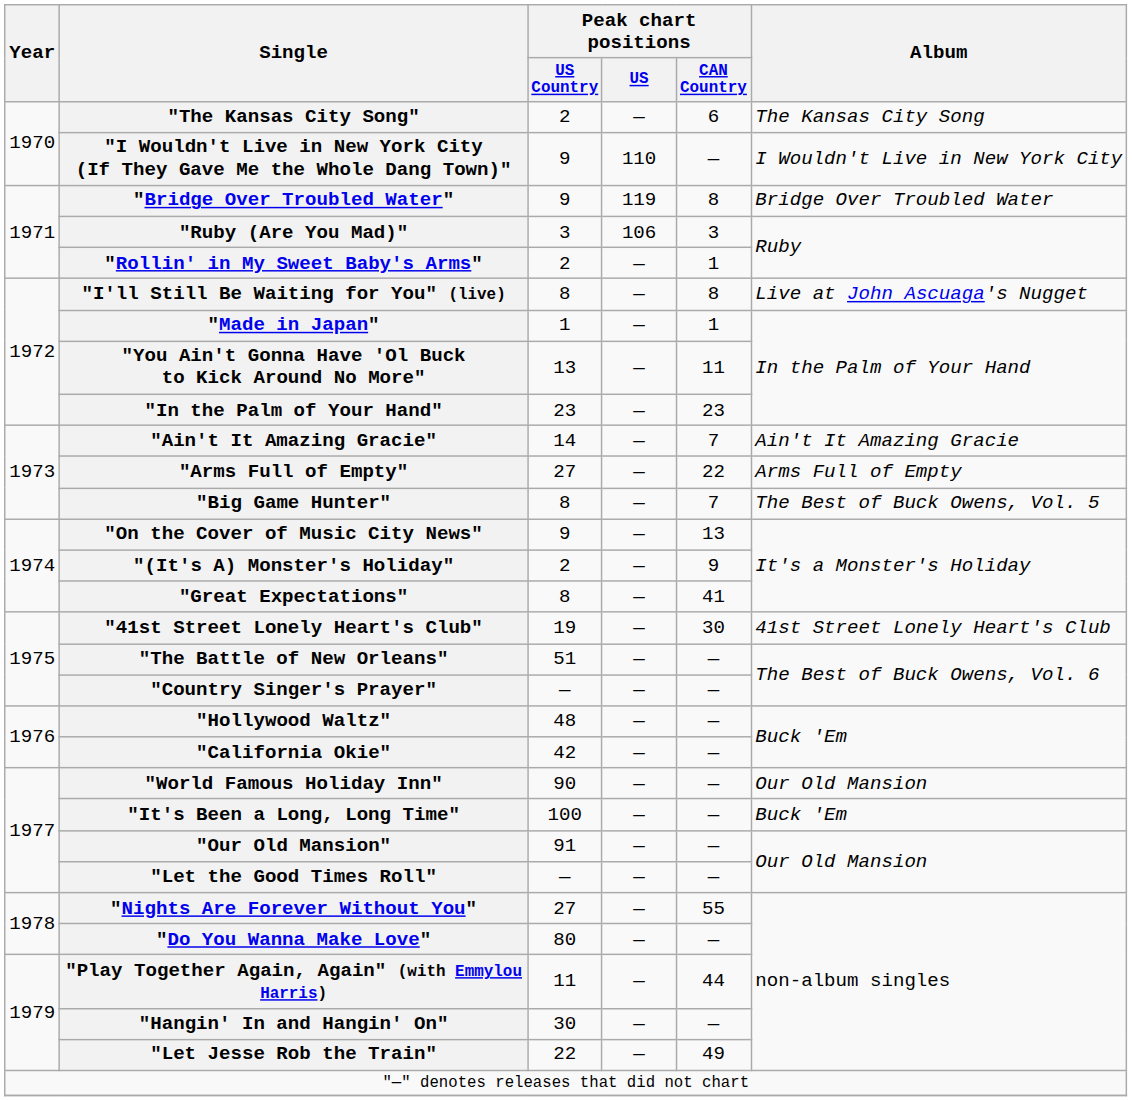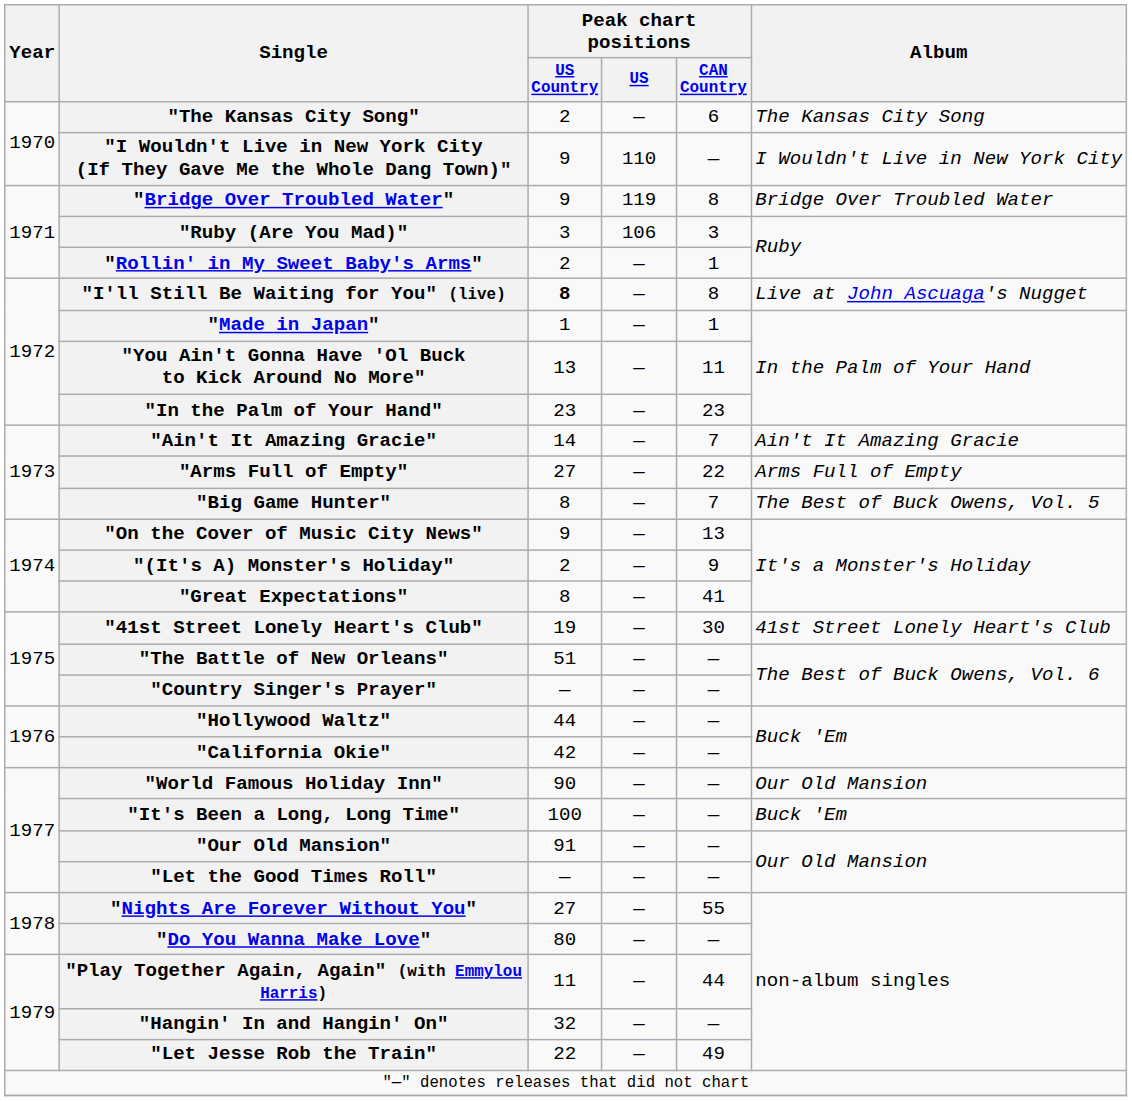 <table class="wikitable plainrowheaders" style="text-align:center;">
 <tr>
 <th rowspan="2">Year</th>
 <th rowspan="2" style="width:24em;">Single</th>
 <th colspan="3">Peak chart positions<br></th>
 <th rowspan="2">Album</th>
 </tr>
 <tr style="font-size:smaller;">
 <th width="45"><a href='#'>US Country</a></th>
 <th width="45"><a href='#'>US</a></th>
 <th width="45"><a href='#'>CAN Country</a></th>
 </tr>
 <tr>
 <td rowspan="2">1970</td>
 <th scope="row">"The Kansas City Song"</th>
 <td>2</td>
 <td>—</td>
 <td>6</td>
 <td align="left"><em>The Kansas City Song</em></td>
 </tr>
 <tr>
 <th scope="row">"I Wouldn't Live in New York City<br>(If They Gave Me the Whole Dang Town)"</th>
 <td>9</td>
 <td>110</td>
 <td>—</td>
 <td align="left"><em>I Wouldn't Live in New York City</em></td>
 </tr>
 <tr>
 <td rowspan="3">1971</td>
 <th scope="row">"<a href='#'>Bridge Over Troubled Water</a>"</th>
 <td>9</td>
 <td>119</td>
 <td>8</td>
 <td align="left"><em>Bridge Over Troubled Water</em></td>
 </tr>
 <tr>
 <th scope="row">"Ruby (Are You Mad)"</th>
 <td>3</td>
 <td>106</td>
 <td>3</td>
 <td align="left" rowspan="2"><em>Ruby</em></td>
 </tr>
 <tr>
 <th scope="row">"<a href='#'>Rollin' in My Sweet Baby's Arms</a>"</th>
 <td>2</td>
 <td>—</td>
 <td>1</td>
 </tr>
 <tr>
 <td rowspan="4">1972</td>
 <th scope="row">"I'll Still Be Waiting for You" <small>(live)</small></th>
-<td>8</td>
+<td><strong>8</strong></td>
 <td>—</td>
 <td>8</td>
 <td align="left"><em>Live at <a href='#'>John Ascuaga</a>'s Nugget</em></td>
 </tr>
 <tr>
 <th scope="row">"<a href='#'>Made in Japan</a>"</th>
 <td>1</td>
 <td>—</td>
 <td>1</td>
 <td align="left" rowspan="3"><em>In the Palm of Your Hand</em></td>
 </tr>
 <tr>
 <th scope="row">"You Ain't Gonna Have 'Ol Buck<br>to Kick Around No More"</th>
 <td>13</td>
 <td>—</td>
 <td>11</td>
 </tr>
 <tr>
 <th scope="row">"In the Palm of Your Hand"</th>
 <td>23</td>
 <td>—</td>
 <td>23</td>
 </tr>
 <tr>
 <td rowspan="3">1973</td>
 <th scope="row">"Ain't It Amazing Gracie"</th>
 <td>14</td>
 <td>—</td>
 <td>7</td>
 <td align="left"><em>Ain't It Amazing Gracie</em></td>
 </tr>
 <tr>
 <th scope="row">"Arms Full of Empty"</th>
 <td>27</td>
 <td>—</td>
 <td>22</td>
 <td align="left"><em>Arms Full of Empty</em></td>
 </tr>
 <tr>
 <th scope="row">"Big Game Hunter"</th>
 <td>8</td>
 <td>—</td>
 <td>7</td>
 <td align="left"><em>The Best of Buck Owens, Vol. 5</em></td>
 </tr>
 <tr>
 <td rowspan="3">1974</td>
 <th scope="row">"On the Cover of Music City News"</th>
 <td>9</td>
 <td>—</td>
 <td>13</td>
 <td align="left" rowspan="3"><em>It's a Monster's Holiday</em></td>
 </tr>
 <tr>
 <th scope="row">"(It's A) Monster's Holiday"</th>
 <td>2</td>
 <td>—</td>
 <td>9</td>
 </tr>
 <tr>
 <th scope="row">"Great Expectations"</th>
 <td>8</td>
 <td>—</td>
 <td>41</td>
 </tr>
 <tr>
 <td rowspan="3">1975</td>
 <th scope="row">"41st Street Lonely Heart's Club"</th>
 <td>19</td>
 <td>—</td>
 <td>30</td>
 <td align="left"><em>41st Street Lonely Heart's Club</em></td>
 </tr>
 <tr>
 <th scope="row">"The Battle of New Orleans"</th>
 <td>51</td>
 <td>—</td>
 <td>—</td>
 <td align="left" rowspan="2"><em>The Best of Buck Owens, Vol. 6</em></td>
 </tr>
 <tr>
 <th scope="row">"Country Singer's Prayer"</th>
 <td>—</td>
 <td>—</td>
 <td>—</td>
 </tr>
 <tr>
 <td rowspan="2">1976</td>
 <th scope="row">"Hollywood Waltz"</th>
-<td>48</td>
+<td>44</td>
 <td>—</td>
 <td>—</td>
 <td align="left" rowspan="2"><em>Buck 'Em</em></td>
 </tr>
 <tr>
 <th scope="row">"California Okie"</th>
 <td>42</td>
 <td>—</td>
 <td>—</td>
 </tr>
 <tr>
 <td rowspan="4">1977</td>
 <th scope="row">"World Famous Holiday Inn"</th>
 <td>90</td>
 <td>—</td>
 <td>—</td>
 <td align="left"><em>Our Old Mansion</em></td>
 </tr>
 <tr>
 <th scope="row">"It's Been a Long, Long Time"</th>
 <td>100</td>
 <td>—</td>
 <td>—</td>
 <td align="left"><em>Buck 'Em</em></td>
 </tr>
 <tr>
 <th scope="row">"Our Old Mansion"</th>
 <td>91</td>
 <td>—</td>
 <td>—</td>
 <td align="left" rowspan="2"><em>Our Old Mansion</em></td>
 </tr>
 <tr>
 <th scope="row">"Let the Good Times Roll"</th>
 <td>—</td>
 <td>—</td>
 <td>—</td>
 </tr>
 <tr>
 <td rowspan="2">1978</td>
 <th scope="row">"<a href='#'>Nights Are Forever Without You</a>"</th>
 <td>27</td>
 <td>—</td>
 <td>55</td>
 <td align="left" rowspan="5">non-album singles</td>
 </tr>
 <tr>
 <th scope="row">"<a href='#'>Do You Wanna Make Love</a>"</th>
 <td>80</td>
 <td>—</td>
 <td>—</td>
 </tr>
 <tr>
 <td rowspan="3">1979</td>
 <th scope="row">"Play Together Again, Again" <small>(with <a href='#'>Emmylou Harris</a>)</small></th>
 <td>11</td>
 <td>—</td>
 <td>44</td>
 </tr>
 <tr>
 <th scope="row">"Hangin' In and Hangin' On"</th>
-<td>30</td>
+<td>32</td>
 <td>—</td>
 <td>—</td>
 </tr>
 <tr>
 <th scope="row">"Let Jesse Rob the Train"</th>
 <td>22</td>
 <td>—</td>
 <td>49</td>
 </tr>
 <tr>
 <td colspan="6" style="font-size: 8pt">"—" denotes releases that did not chart</td>
 </tr>
 <tr>
 </tr>
 </table>
